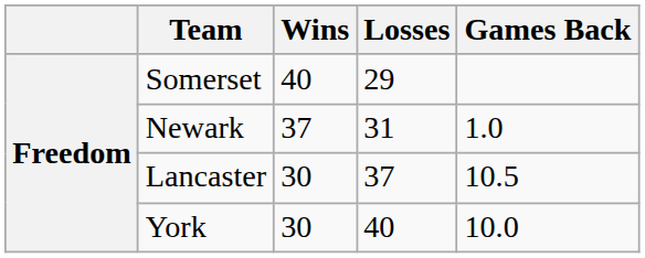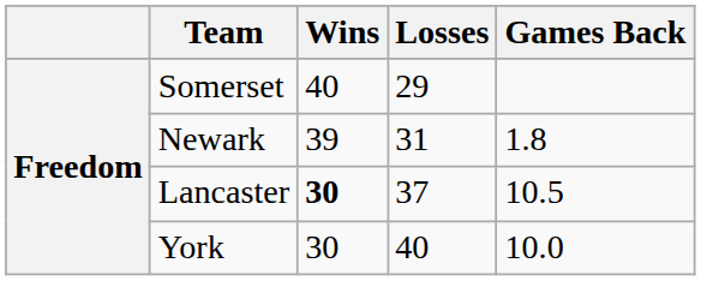 <table class="wikitable">
 <tr>
 <th></th>
 <th>Team</th>
 <th>Wins</th>
 <th>Losses</th>
 <th>Games Back</th>
 </tr>
 <tr>
 <th rowspan="4">Freedom</th>
 <td>Somerset</td>
 <td>40</td>
 <td>29</td>
 <td> </td>
 </tr>
 <tr>
 <td>Newark</td>
-<td>37</td>
+<td>39</td>
 <td>31</td>
-<td>1.0</td>
+<td>1.8</td>
 </tr>
 <tr>
 <td>Lancaster</td>
-<td>30</td>
+<td><strong>30</strong></td>
 <td>37</td>
 <td>10.5</td>
 </tr>
 <tr>
 <td>York</td>
 <td>30</td>
 <td>40</td>
 <td>10.0</td>
 </tr>
 </table>
